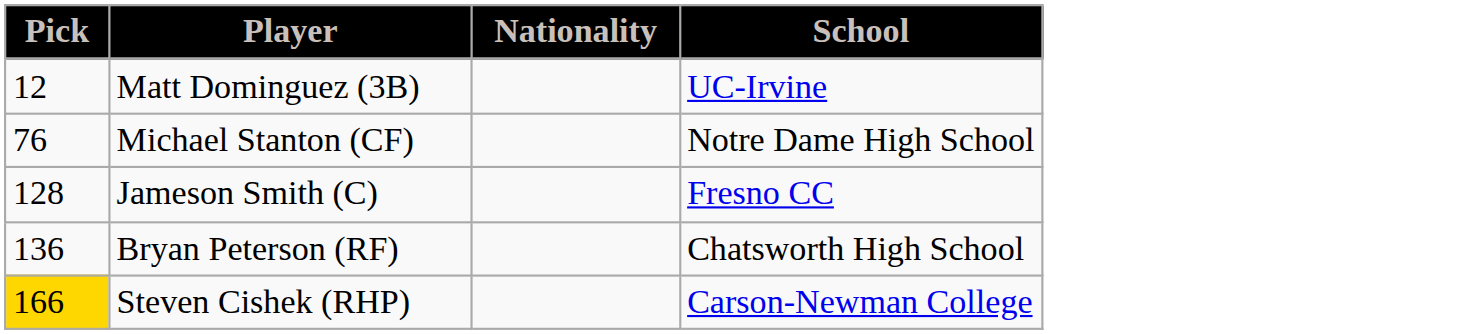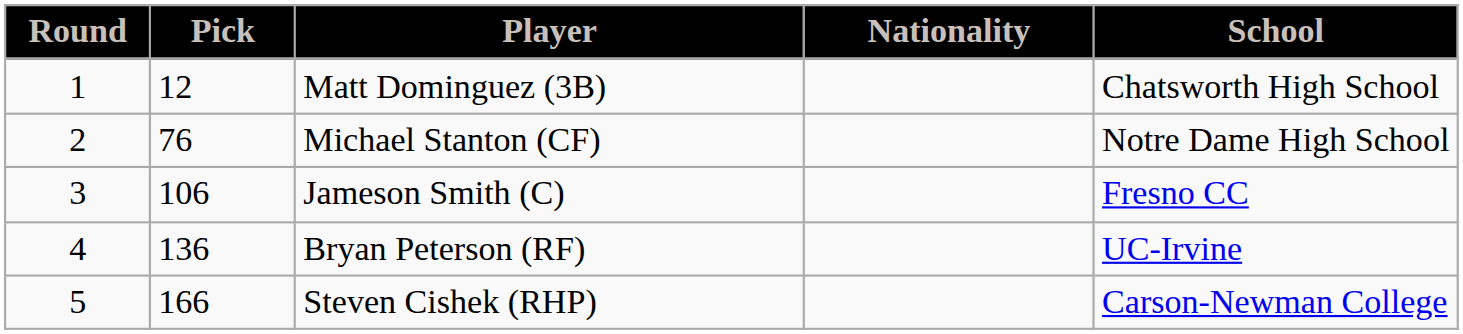 <table class="wikitable sortable sortable">
 <tr>
+<th style="background:#000000;color:#C9C0BB;" width="10%">Round</th>
 <th style="background:#000000;color:#C9C0BB;" width="10%">Pick</th>
 <th style="background:#000000;color:#C9C0BB;" width="35%">Player</th>
 <th style="background:#000000;color:#C9C0BB;" width="20%">Nationality</th>
 <th style="background:#000000;color:#C9C0BB;" width="35%">School</th>
 </tr>
 <tr>
+<td align=center>1</td>
 <td>12</td>
 <td>Matt Dominguez (3B)</td>
 <td></td>
-<td><a href='#'>UC-Irvine</a></td>
+<td>Chatsworth High School</td>
 </tr>
 <tr>
+<td align=center>2</td>
 <td>76</td>
 <td>Michael Stanton (CF)</td>
 <td></td>
 <td>Notre Dame High School</td>
 </tr>
 <tr>
-<td>128</td>
+<td align=center>3</td>
+<td>106</td>
 <td>Jameson Smith (C)</td>
 <td></td>
 <td><a href='#'>Fresno CC</a></td>
 </tr>
 <tr>
+<td align=center>4</td>
 <td>136</td>
 <td>Bryan Peterson (RF)</td>
 <td></td>
-<td>Chatsworth High School</td>
+<td><a href='#'>UC-Irvine</a></td>
 </tr>
 <tr>
-<td style="background: gold;">166</td>
+<td align=center>5</td>
+<td>166</td>
 <td>Steven Cishek (RHP)</td>
 <td></td>
 <td><a href='#'>Carson-Newman College</a></td>
 </tr>
 </table>
